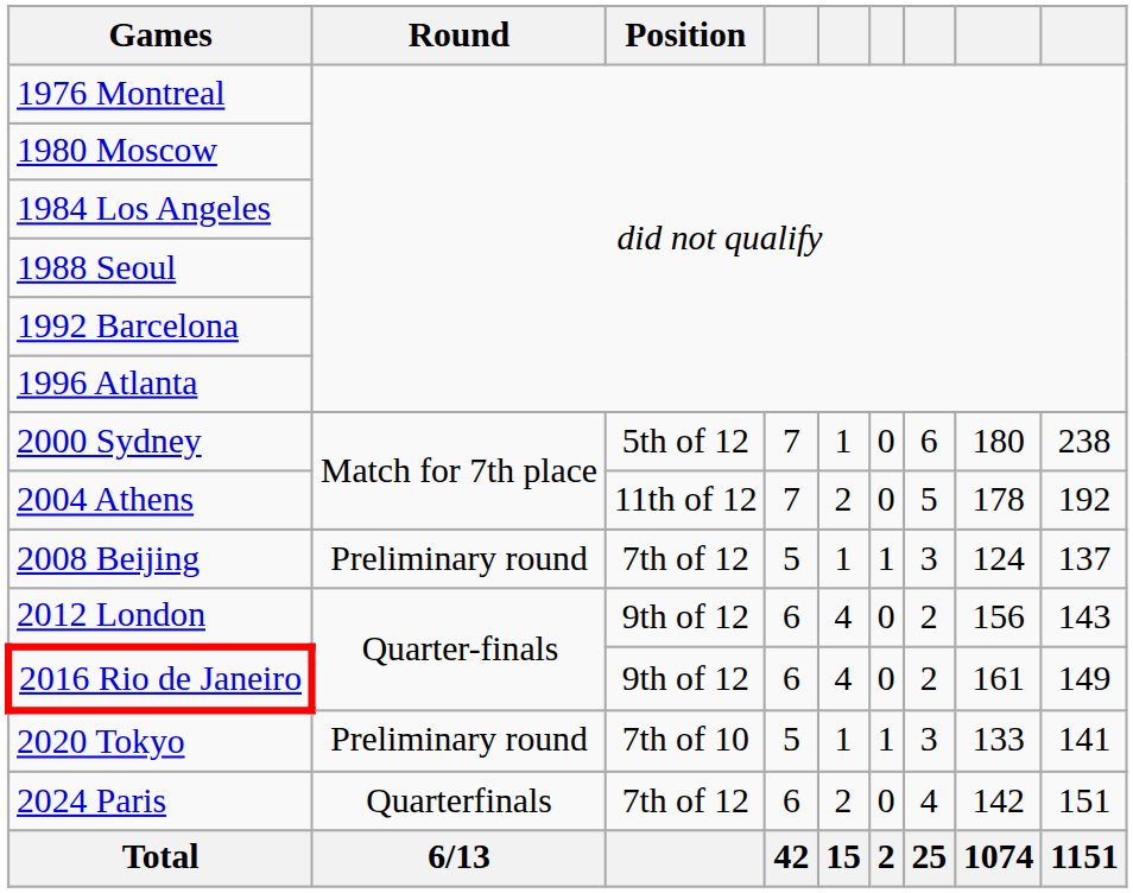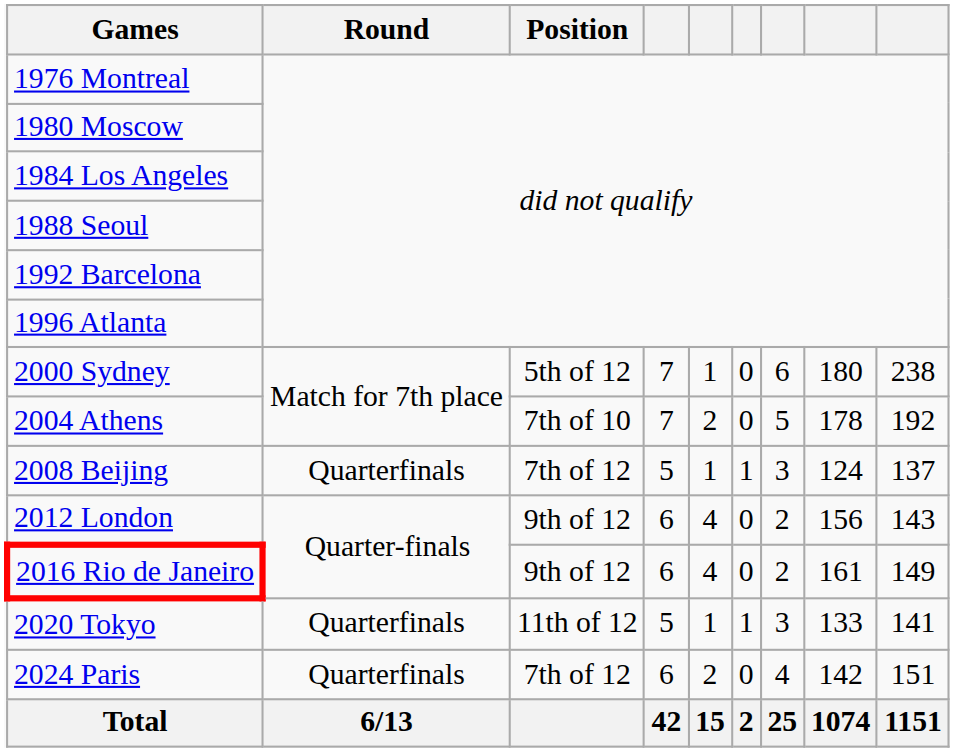 <table class="wikitable" style="text-align:center; font-size:90%;">
 <tr>
 <th>Games</th>
 <th>Round</th>
 <th>Position</th>
 <th></th>
 <th></th>
 <th></th>
 <th></th>
 <th></th>
 <th></th>
 </tr>
 <tr>
 <td align=left> <a href='#'>1976 Montreal</a></td>
 <td rowspan=6 colspan=9><em>did not qualify</em></td>
 </tr>
 <tr>
 <td align=left> <a href='#'>1980 Moscow</a></td>
 </tr>
 <tr>
 <td align=left> <a href='#'>1984 Los Angeles</a></td>
 </tr>
 <tr>
 <td align=left> <a href='#'>1988 Seoul</a></td>
 </tr>
 <tr>
 <td align=left> <a href='#'>1992 Barcelona</a></td>
 </tr>
 <tr>
 <td align=left> <a href='#'>1996 Atlanta</a></td>
 </tr>
 <tr>
 <td align=left> <a href='#'>2000 Sydney</a></td>
 <td rowspan=2>Match for 7th place</td>
 <td>5th of 12</td>
 <td>7</td>
 <td>1</td>
 <td>0</td>
 <td>6</td>
 <td>180</td>
 <td>238</td>
 </tr>
 <tr>
 <td align=left> <a href='#'>2004 Athens</a></td>
-<td>11th of 12</td>
+<td>7th of 10</td>
 <td>7</td>
 <td>2</td>
 <td>0</td>
 <td>5</td>
 <td>178</td>
 <td>192</td>
 </tr>
 <tr>
 <td align=left> <a href='#'>2008 Beijing</a></td>
-<td>Preliminary round</td>
+<td>Quarterfinals</td>
 <td>7th of 12</td>
 <td>5</td>
 <td>1</td>
 <td>1</td>
 <td>3</td>
 <td>124</td>
 <td>137</td>
 </tr>
 <tr>
 <td align=left> <a href='#'>2012 London</a></td>
 <td rowspan=2>Quarter-finals</td>
 <td>9th of 12</td>
 <td>6</td>
 <td>4</td>
 <td>0</td>
 <td>2</td>
 <td>156</td>
 <td>143</td>
 </tr>
 <tr>
 <td style="border: 3px solid red"> <a href='#'>2016 Rio de Janeiro</a></td>
 <td>9th of 12</td>
 <td>6</td>
 <td>4</td>
 <td>0</td>
 <td>2</td>
 <td>161</td>
 <td>149</td>
 </tr>
 <tr>
 <td align=left> <a href='#'>2020 Tokyo</a></td>
-<td>Preliminary round</td>
-<td>7th of 10</td>
+<td>Quarterfinals</td>
+<td>11th of 12</td>
 <td>5</td>
 <td>1</td>
 <td>1</td>
 <td>3</td>
 <td>133</td>
 <td>141</td>
 </tr>
 <tr>
 <td align=left> <a href='#'>2024 Paris</a></td>
 <td>Quarterfinals</td>
 <td>7th of 12</td>
 <td>6</td>
 <td>2</td>
 <td>0</td>
 <td>4</td>
 <td>142</td>
 <td>151</td>
 </tr>
 <tr>
 <th>Total</th>
 <th>6/13</th>
 <th></th>
 <th>42</th>
 <th>15</th>
 <th>2</th>
 <th>25</th>
 <th>1074</th>
 <th>1151</th>
 </tr>
 </table>
